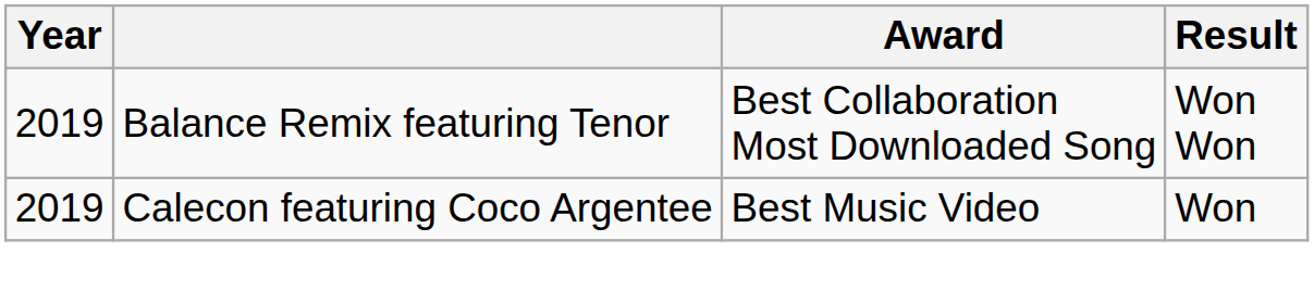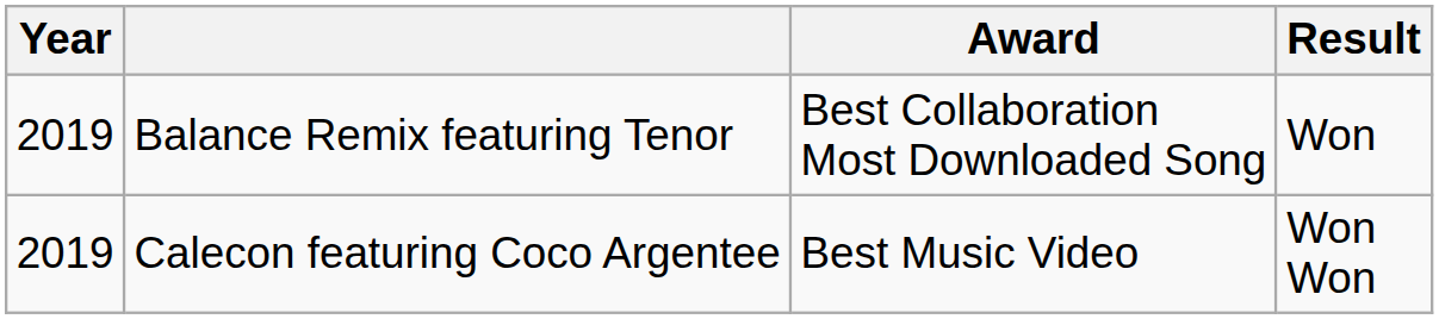 <table class="wikitable">
 <tr>
 <th>Year</th>
 <th></th>
 <th>Award</th>
 <th>Result</th>
 </tr>
 <tr>
 <td>2019</td>
 <td>Balance Remix featuring Tenor</td>
 <td>Best Collaboration<br>Most Downloaded Song</td>
-<td>Won<br>Won</td>
+<td>Won</td>
 </tr>
 <tr>
 <td>2019</td>
 <td>Calecon featuring Coco Argentee</td>
 <td>Best Music Video</td>
-<td>Won</td>
+<td>Won<br>Won</td>
 </tr>
 </table>
